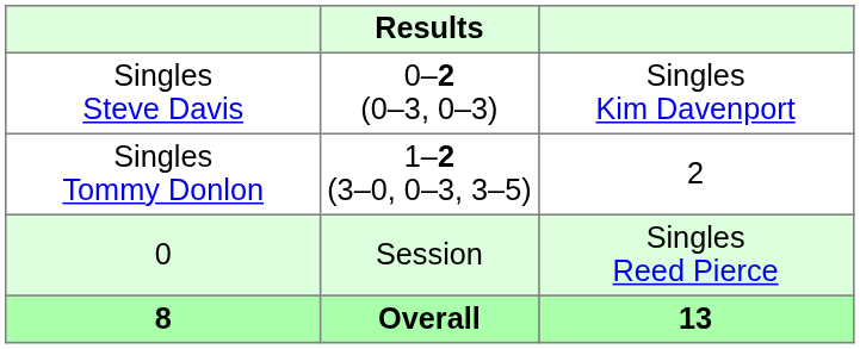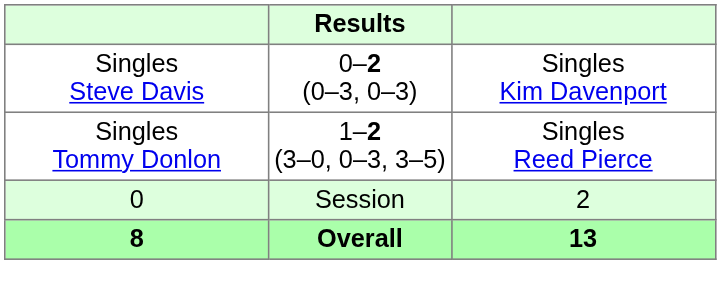 <table border="1" cellpadding="3" style="border-collapse: collapse;">
 <tr bgcolor="#ddffdd">
 <th width="160"></th>
 <th>Results</th>
 <th width="160"></th>
 </tr>
 <tr>
 <td align="center">Singles<br><a href='#'>Steve Davis</a></td>
 <td align="center">0–<strong>2</strong><br>(0–3, 0–3)</td>
 <td align="center">Singles<br><a href='#'>Kim Davenport</a></td>
 </tr>
 <tr>
 <td align="center">Singles<br><a href='#'>Tommy Donlon</a></td>
 <td align="center">1–<strong>2</strong><br>(3–0, 0–3, 3–5)</td>
-<td align="center">2</td>
+<td align="center">Singles<br><a href='#'>Reed Pierce</a></td>
 </tr>
 <tr bgcolor="#ddffdd">
 <td align="center">0</td>
 <td align="center">Session</td>
-<td align="center">Singles<br><a href='#'>Reed Pierce</a></td>
+<td align="center">2</td>
 </tr>
 <tr bgcolor="#aaffaa">
 <th align="center">8</th>
 <th align="center">Overall</th>
 <th align="center">13</th>
 </tr>
 </table>
